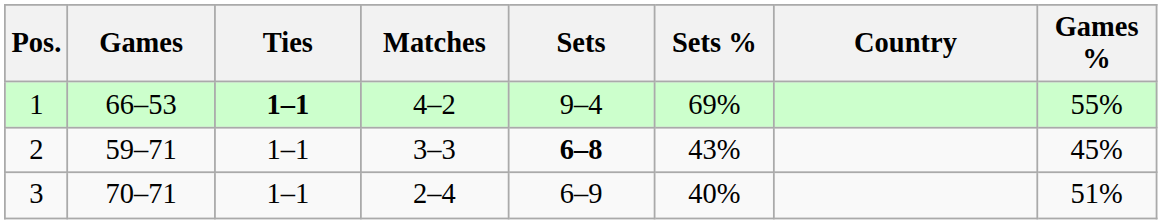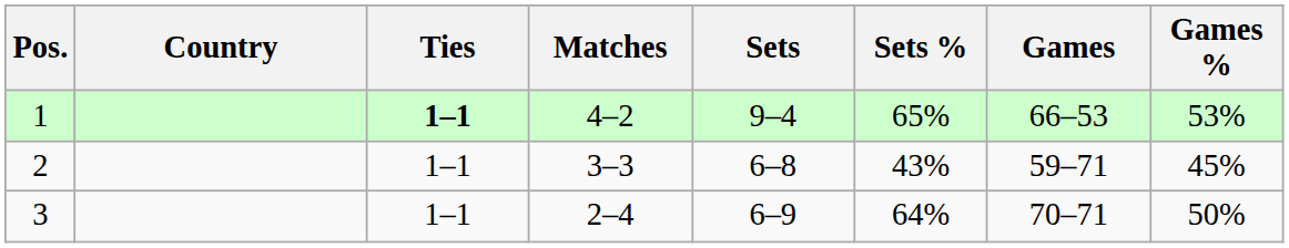 <table class="wikitable nowrap" style=text-align:center>
 <tr>
 <th>Pos.</th>
-<th width=75>Games</th>
+<th width=140>Country</th>
 <th width=75>Ties</th>
 <th width=75>Matches</th>
 <th width=75>Sets</th>
 <th width=60>Sets %</th>
-<th width=140>Country</th>
+<th width=75>Games</th>
 <th width=60>Games %</th>
 </tr>
 <tr bgcolor=#CCFFCC>
 <td>1</td>
-<td>66–53</td>
+<td align=left></td>
 <td><strong>1–1</strong></td>
 <td>4–2</td>
 <td>9–4</td>
-<td>69%</td>
-<td align=left></td>
-<td>55%</td>
+<td>65%</td>
+<td>66–53</td>
+<td>53%</td>
 </tr>
 <tr>
 <td>2</td>
-<td>59–71</td>
+<td align=left></td>
 <td>1–1</td>
 <td>3–3</td>
-<td><strong>6–8</strong></td>
+<td>6–8</td>
 <td>43%</td>
-<td align=left></td>
+<td>59–71</td>
 <td>45%</td>
 </tr>
 <tr>
 <td>3</td>
-<td>70–71</td>
+<td align=left></td>
 <td>1–1</td>
 <td>2–4</td>
 <td>6–9</td>
-<td>40%</td>
-<td align=left></td>
-<td>51%</td>
+<td>64%</td>
+<td>70–71</td>
+<td>50%</td>
 </tr>
 </table>
